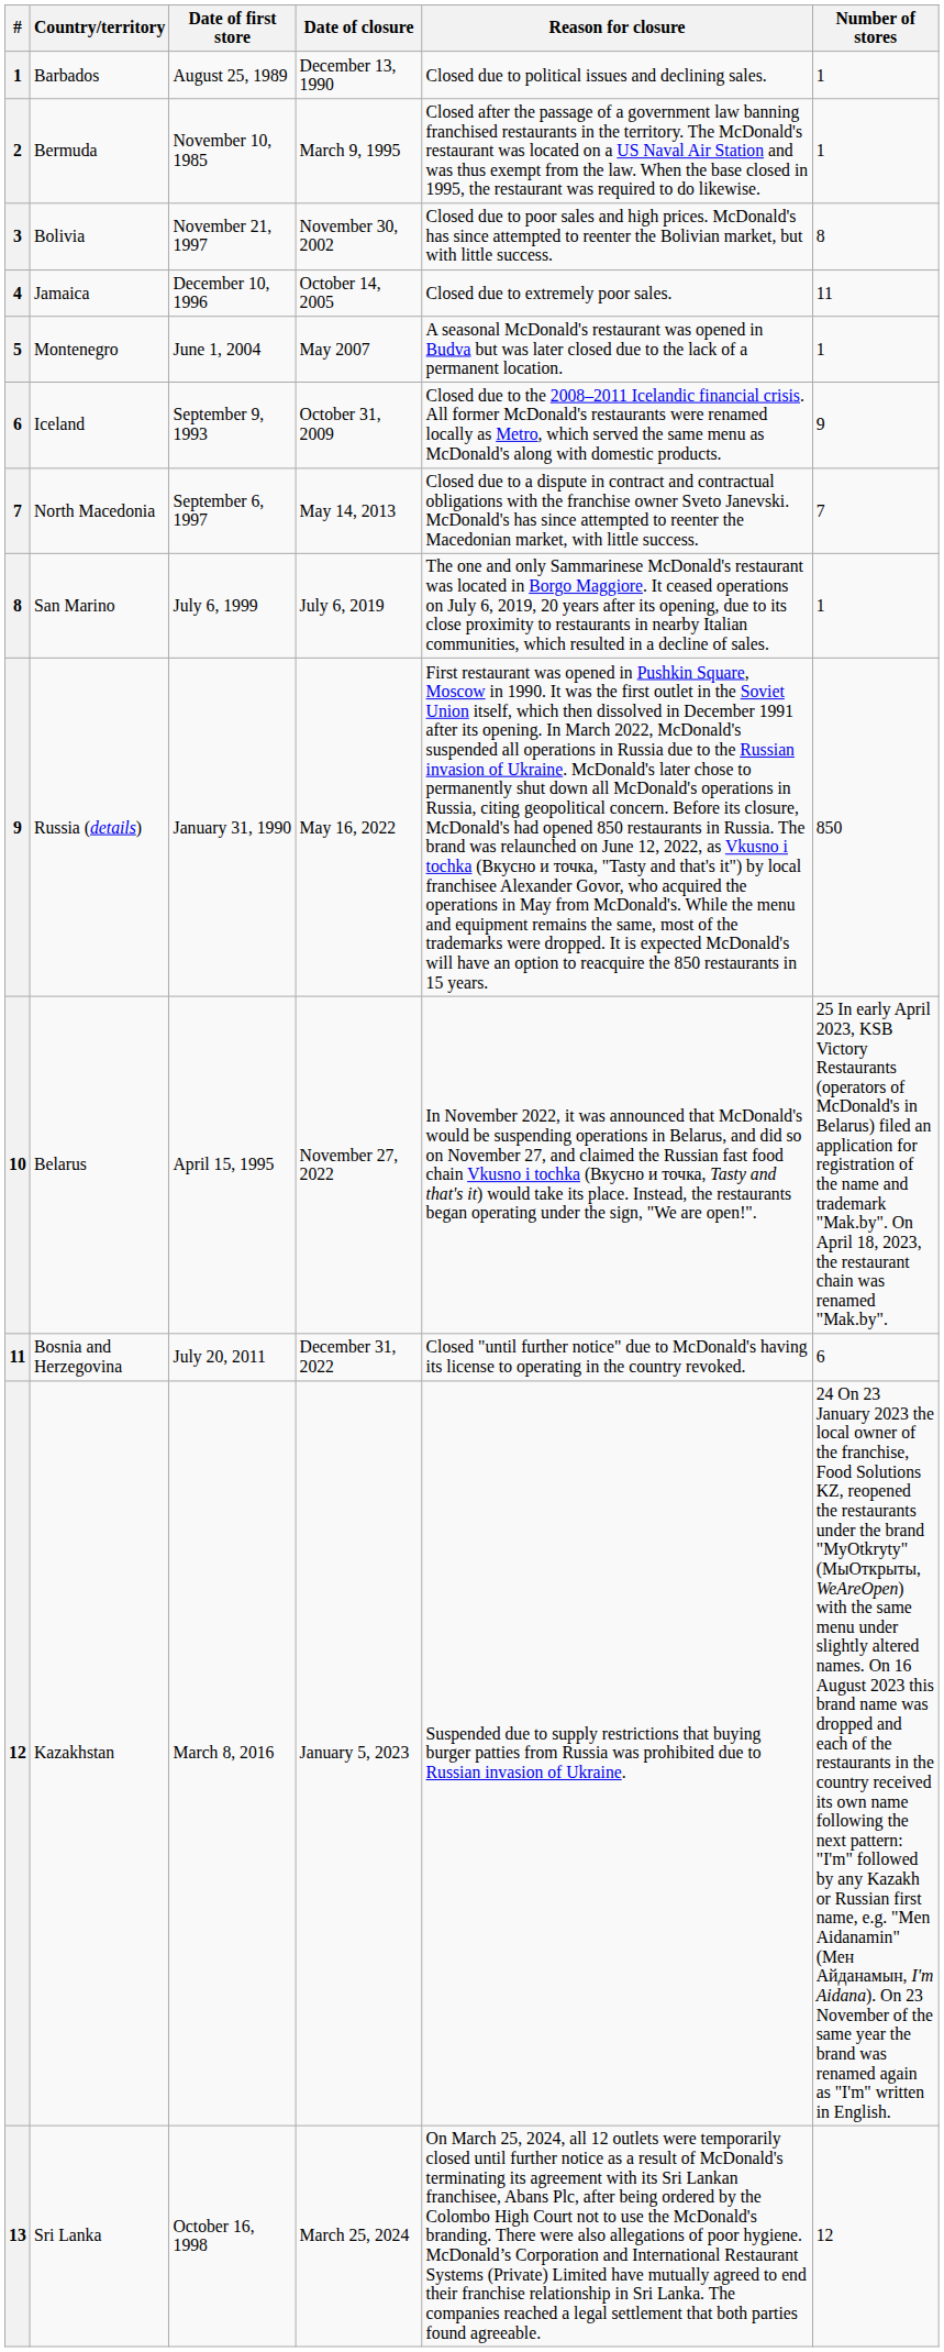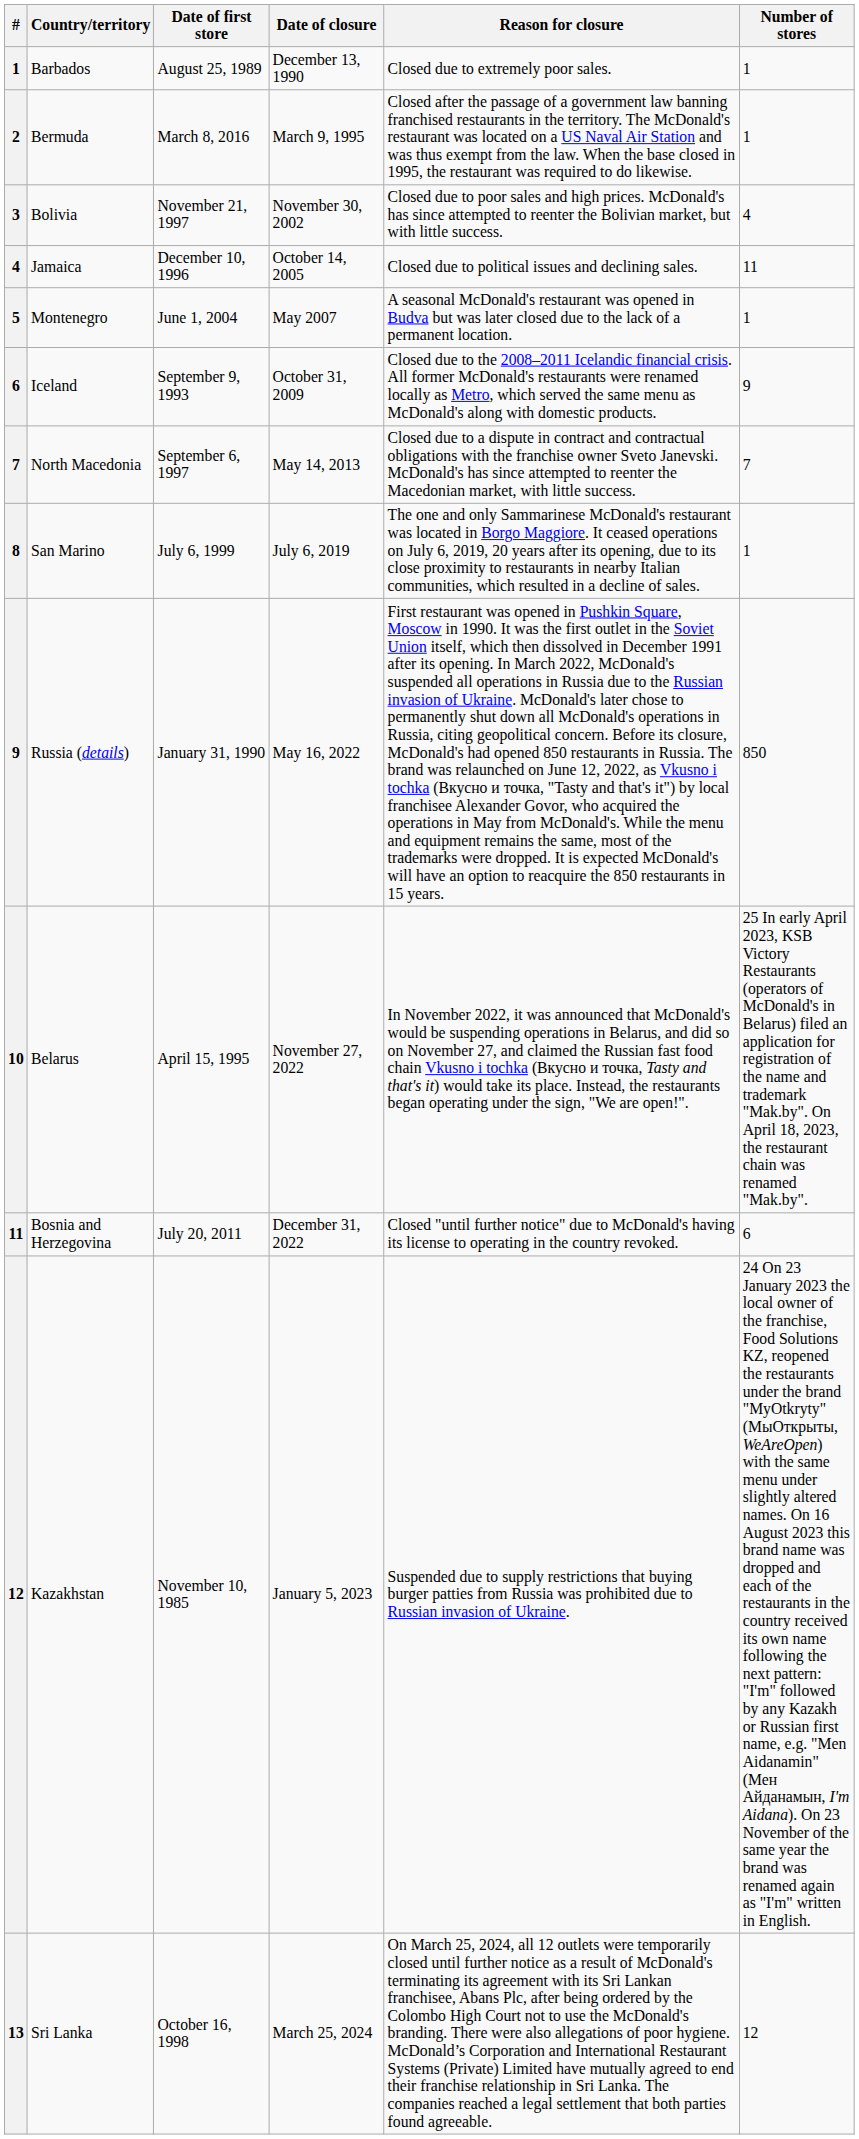 <table class="wikitable sortable" style="clear:both;">
 <tr>
 <th>#</th>
 <th width=110>Country/territory</th>
 <th width=110>Date of first store</th>
 <th width=110>Date of closure</th>
 <th class=unsortable>Reason for closure</th>
 <th width=110>Number of stores</th>
 </tr>
 <tr>
 <th>1</th>
 <td>Barbados</td>
 <td>August 25, 1989</td>
 <td>December 13, 1990</td>
-<td>Closed due to political issues and declining sales.</td>
+<td>Closed due to extremely poor sales.</td>
 <td>1</td>
 </tr>
 <tr>
 <th>2</th>
 <td>Bermuda </td>
-<td>November 10, 1985</td>
+<td>March 8, 2016</td>
 <td>March 9, 1995</td>
 <td>Closed after the passage of a government law banning franchised restaurants in the territory. The McDonald's restaurant was located on a <a href='#'>US Naval Air Station</a> and was thus exempt from the law. When the base closed in 1995, the restaurant was required to do likewise.</td>
 <td>1</td>
 </tr>
 <tr>
 <th>3</th>
 <td>Bolivia</td>
 <td>November 21, 1997</td>
 <td>November 30, 2002</td>
 <td>Closed due to poor sales and high prices. McDonald's has since attempted to reenter the Bolivian market, but with little success.</td>
-<td>8</td>
+<td>4</td>
 </tr>
 <tr>
 <th>4</th>
 <td>Jamaica</td>
 <td>December 10, 1996</td>
 <td>October 14, 2005</td>
-<td>Closed due to extremely poor sales.</td>
+<td>Closed due to political issues and declining sales.</td>
 <td>11</td>
 </tr>
 <tr>
 <th>5</th>
 <td>Montenegro<br></td>
 <td>June 1, 2004</td>
 <td>May 2007</td>
 <td>A seasonal McDonald's restaurant was opened in <a href='#'>Budva</a> but was later closed due to the lack of a permanent location.</td>
 <td>1</td>
 </tr>
 <tr>
 <th>6</th>
 <td>Iceland</td>
 <td>September 9, 1993</td>
 <td>October 31, 2009</td>
 <td>Closed due to the <a href='#'>2008–2011 Icelandic financial crisis</a>. All former McDonald's restaurants were renamed locally as <a href='#'>Metro</a>, which served the same menu as McDonald's along with domestic products.</td>
 <td>9</td>
 </tr>
 <tr>
 <th>7</th>
 <td>North Macedonia<br></td>
 <td>September 6, 1997</td>
 <td>May 14, 2013</td>
 <td>Closed due to a dispute in contract and contractual obligations with the franchise owner Sveto Janevski. McDonald's has since attempted to reenter the Macedonian market, with little success.</td>
 <td>7</td>
 </tr>
 <tr>
 <th>8</th>
 <td>San Marino</td>
 <td>July 6, 1999</td>
 <td>July 6, 2019</td>
 <td>The one and only Sammarinese McDonald's restaurant was located in <a href='#'>Borgo Maggiore</a>. It ceased operations on July 6, 2019, 20 years after its opening, due to its close proximity to restaurants in nearby Italian communities, which resulted in a decline of sales.</td>
 <td>1</td>
 </tr>
 <tr>
 <th>9</th>
 <td>Russia (<em><a href='#'>details</a></em>)<br></td>
 <td>January 31, 1990</td>
 <td>May 16, 2022</td>
 <td>First restaurant was opened in <a href='#'>Pushkin Square</a>, <a href='#'>Moscow</a> in 1990. It was the first outlet in the <a href='#'>Soviet Union</a> itself, which then dissolved in December 1991 after its opening. In March 2022, McDonald's suspended all operations in Russia due to the <a href='#'>Russian invasion of Ukraine</a>. McDonald's later chose to permanently shut down all McDonald's operations in Russia, citing geopolitical concern. Before its closure, McDonald's had opened 850 restaurants in Russia. The brand was relaunched on June 12, 2022, as <a href='#'>Vkusno i tochka</a> (Вкусно и точка, "Tasty and that's it") by local franchisee Alexander Govor, who acquired the operations in May from McDonald's. While the menu and equipment remains the same, most of the trademarks were dropped. It is expected McDonald's will have an option to reacquire the 850 restaurants in 15 years.</td>
 <td>850</td>
 </tr>
 <tr>
 <th>10</th>
 <td>Belarus</td>
 <td>April 15, 1995</td>
 <td>November 27, 2022</td>
 <td>In November 2022, it was announced that McDonald's would be suspending operations in Belarus, and did so on November 27, and claimed the Russian fast food chain <a href='#'>Vkusno i tochka</a> (Вкусно и точка, <em>Tasty and that's it</em>) would take its place. Instead, the restaurants began operating under the sign, "We are open!".</td>
 <td>25 In early April 2023, KSB Victory Restaurants (operators of McDonald's in Belarus) filed an application for registration of the name and trademark "Mak.by". On April 18, 2023, the restaurant chain was renamed "Mak.by".</td>
 </tr>
 <tr>
 <th>11</th>
 <td>Bosnia and Herzegovina</td>
 <td>July 20, 2011</td>
 <td>December 31, 2022</td>
 <td>Closed "until further notice" due to McDonald's having its license to operating in the country revoked.</td>
 <td>6</td>
 </tr>
 <tr>
 <th>12</th>
 <td>Kazakhstan</td>
-<td>March 8, 2016</td>
+<td>November 10, 1985</td>
 <td>January 5, 2023</td>
 <td>Suspended due to supply restrictions that buying burger patties from Russia was prohibited due to <a href='#'>Russian invasion of Ukraine</a>.</td>
 <td>24 On 23 January 2023 the local owner of the franchise, Food Solutions KZ, reopened the restaurants under the brand "MyOtkryty" (МыОткрыты, <em>WeAreOpen</em>) with the same menu under slightly altered names. On 16 August 2023 this brand name was dropped and each of the restaurants in the country received its own name following the next pattern: "I'm" followed by any Kazakh or Russian first name, e.g. "Men Aidanamin" (Мен Айданамын, <em>I'm Aidana</em>). On 23 November of the same year the brand was renamed again as "I'm" written in English.</td>
 </tr>
 <tr>
 <th>13</th>
 <td>Sri Lanka</td>
 <td>October 16, 1998</td>
 <td>March 25, 2024</td>
 <td>On March 25, 2024, all 12 outlets were temporarily closed until further notice as a result of McDonald's terminating its agreement with its Sri Lankan franchisee, Abans Plc, after being ordered by the Colombo High Court not to use the McDonald's branding. There were also allegations of poor hygiene. McDonald’s Corporation and International Restaurant Systems (Private) Limited have mutually agreed to end their franchise relationship in Sri Lanka. The companies reached a legal settlement that both parties found agreeable.</td>
 <td>12</td>
 </tr>
 </table>
